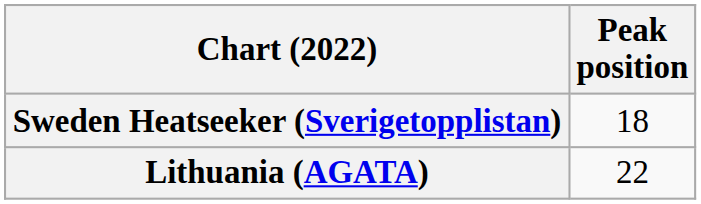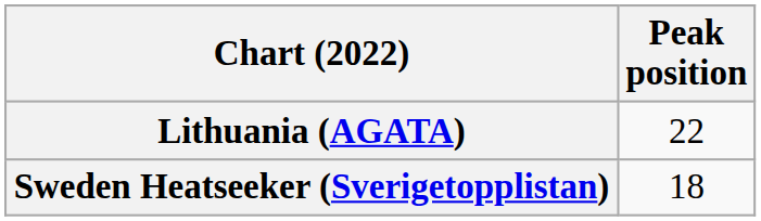 <table class="wikitable sortable plainrowheaders" style="text-align:center">
 <tr>
 <th scope="col">Chart (2022)</th>
 <th scope="col">Peak<br>position</th>
 </tr>
 <tr>
+<th scope="row">Lithuania (<a href='#'>AGATA</a>)</th>
+<td>22</td>
+</tr>
+<tr>
 <th scope="row">Sweden Heatseeker (<a href='#'>Sverigetopplistan</a>)</th>
 <td>18</td>
 </tr>
-<tr>
-<th scope="row">Lithuania (<a href='#'>AGATA</a>)</th>
-<td>22</td>
-</tr>
 </table>
